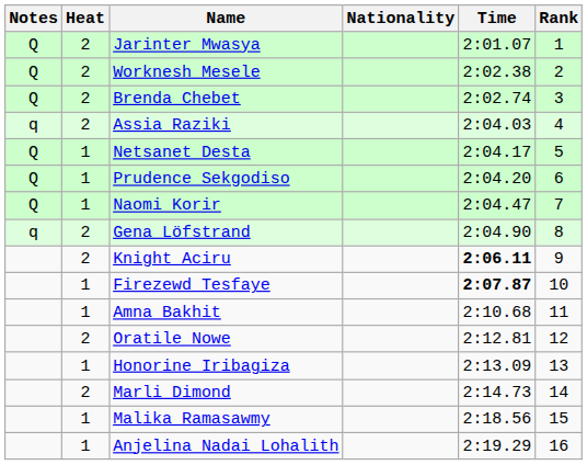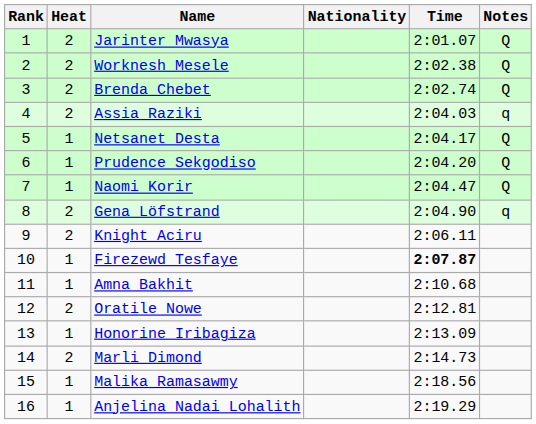 <table class="wikitable sortable" style="text-align:center">
 <tr>
-<th>Notes</th>
+<th>Rank</th>
 <th>Heat</th>
 <th>Name</th>
 <th>Nationality</th>
 <th>Time</th>
-<th>Rank</th>
+<th>Notes</th>
 </tr>
 <tr bgcolor=ccffcc>
-<td>Q</td>
+<td>1</td>
 <td>2</td>
 <td align=left><a href='#'>Jarinter Mwasya</a></td>
 <td align=left></td>
 <td>2:01.07</td>
-<td>1</td>
+<td>Q</td>
 </tr>
 <tr bgcolor=ccffcc>
-<td>Q</td>
+<td>2</td>
 <td>2</td>
 <td align=left><a href='#'>Worknesh Mesele</a></td>
 <td align=left></td>
 <td>2:02.38</td>
-<td>2</td>
+<td>Q</td>
 </tr>
 <tr bgcolor=ccffcc>
-<td>Q</td>
+<td>3</td>
 <td>2</td>
 <td align=left><a href='#'>Brenda Chebet</a></td>
 <td align=left></td>
 <td>2:02.74</td>
-<td>3</td>
+<td>Q</td>
 </tr>
 <tr bgcolor=ddffdd>
-<td>q</td>
+<td>4</td>
 <td>2</td>
 <td align=left><a href='#'>Assia Raziki</a></td>
 <td align=left></td>
 <td>2:04.03</td>
-<td>4</td>
+<td>q</td>
 </tr>
 <tr bgcolor=ccffcc>
-<td>Q</td>
+<td>5</td>
 <td>1</td>
 <td align=left><a href='#'>Netsanet Desta</a></td>
 <td align=left></td>
 <td>2:04.17</td>
-<td>5</td>
+<td>Q</td>
 </tr>
 <tr bgcolor=ccffcc>
-<td>Q</td>
+<td>6</td>
 <td>1</td>
 <td align=left><a href='#'>Prudence Sekgodiso</a></td>
 <td align=left></td>
 <td>2:04.20</td>
-<td>6</td>
+<td>Q</td>
 </tr>
 <tr bgcolor=ccffcc>
-<td>Q</td>
+<td>7</td>
 <td>1</td>
 <td align=left><a href='#'>Naomi Korir</a></td>
 <td align=left></td>
 <td>2:04.47</td>
-<td>7</td>
+<td>Q</td>
 </tr>
 <tr bgcolor=ddffdd>
-<td>q</td>
+<td>8</td>
 <td>2</td>
 <td align=left><a href='#'>Gena Löfstrand</a></td>
 <td align=left></td>
 <td>2:04.90</td>
-<td>8</td>
+<td>q</td>
 </tr>
 <tr>
-<td></td>
+<td>9</td>
 <td>2</td>
 <td align=left><a href='#'>Knight Aciru</a></td>
 <td align=left></td>
-<td><strong>2:06.11</strong></td>
-<td>9</td>
+<td>2:06.11</td>
+<td></td>
 </tr>
 <tr>
-<td></td>
+<td>10</td>
 <td>1</td>
 <td align=left><a href='#'>Firezewd Tesfaye</a></td>
 <td align=left></td>
 <td><strong>2:07.87</strong></td>
-<td>10</td>
+<td></td>
 </tr>
 <tr>
-<td></td>
+<td>11</td>
 <td>1</td>
 <td align=left><a href='#'>Amna Bakhit</a></td>
 <td align=left></td>
 <td>2:10.68</td>
-<td>11</td>
+<td></td>
 </tr>
 <tr>
-<td></td>
+<td>12</td>
 <td>2</td>
 <td align=left><a href='#'>Oratile Nowe</a></td>
 <td align=left></td>
 <td>2:12.81</td>
-<td>12</td>
+<td></td>
 </tr>
 <tr>
-<td></td>
+<td>13</td>
 <td>1</td>
 <td align=left><a href='#'>Honorine Iribagiza</a></td>
 <td align=left></td>
 <td>2:13.09</td>
-<td>13</td>
+<td></td>
 </tr>
 <tr>
-<td></td>
+<td>14</td>
 <td>2</td>
 <td align=left><a href='#'>Marli Dimond</a></td>
 <td align=left></td>
 <td>2:14.73</td>
-<td>14</td>
+<td></td>
 </tr>
 <tr>
-<td></td>
+<td>15</td>
 <td>1</td>
 <td align=left><a href='#'>Malika Ramasawmy</a></td>
 <td align=left></td>
 <td>2:18.56</td>
-<td>15</td>
+<td></td>
 </tr>
 <tr>
-<td></td>
+<td>16</td>
 <td>1</td>
 <td align=left><a href='#'>Anjelina Nadai Lohalith</a></td>
 <td align=left></td>
 <td>2:19.29</td>
-<td>16</td>
+<td></td>
 </tr>
 </table>
